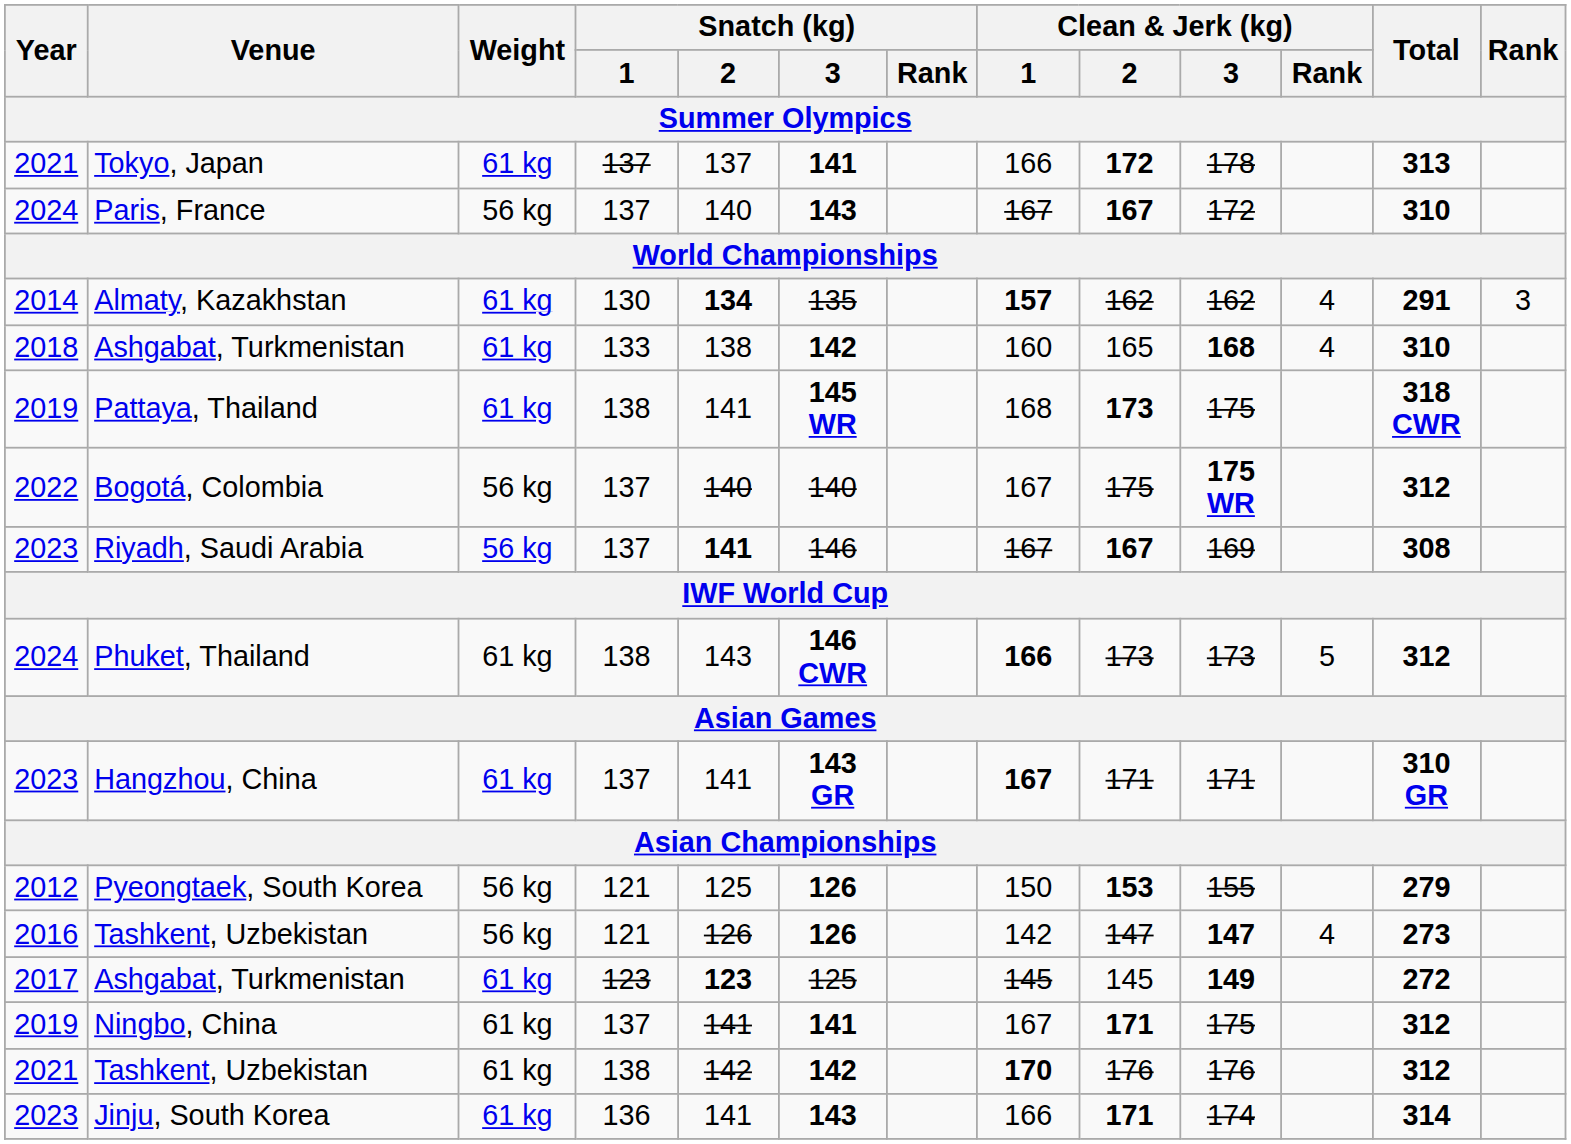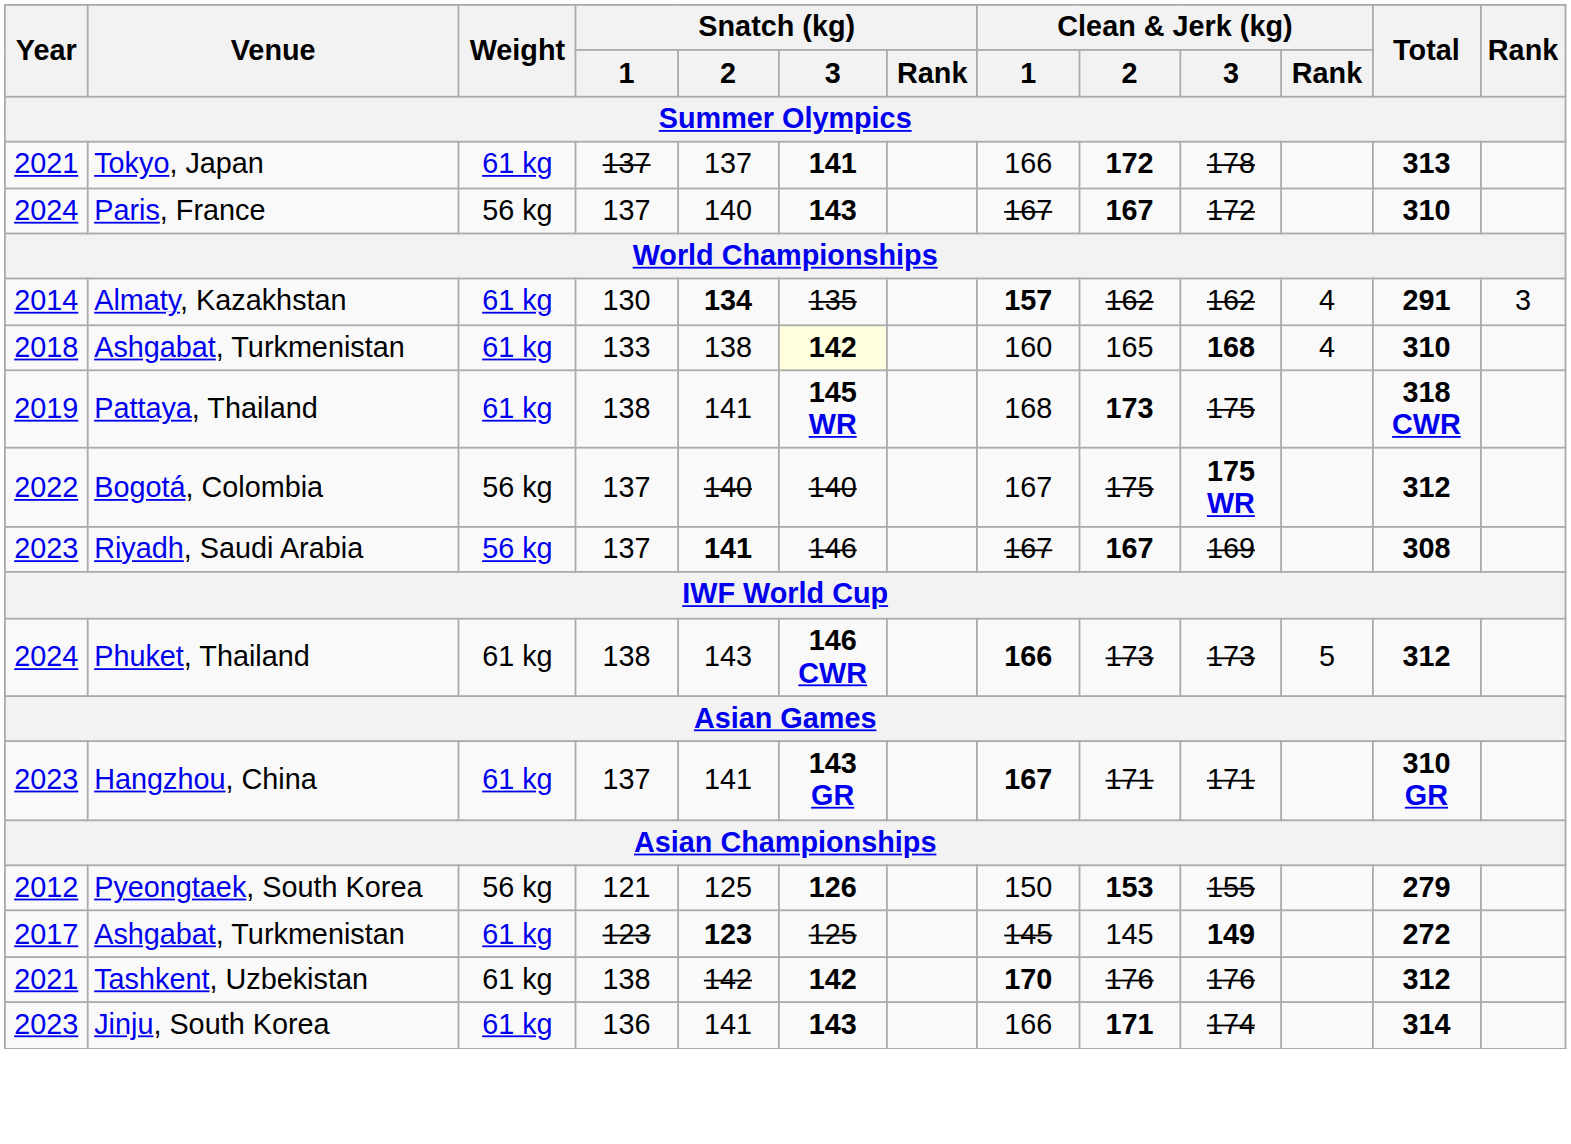 <table class="wikitable" style="text-align:center;">
 <tr>
 <th rowspan=2 width=40>Year</th>
 <th rowspan=2 width=250>Venue</th>
 <th rowspan=2 width=60>Weight</th>
 <th colspan=4>Snatch (kg)</th>
 <th colspan=4>Clean & Jerk (kg)</th>
 <th rowspan=2 width=60>Total</th>
 <th rowspan=2 width=40>Rank</th>
 </tr>
 <tr>
 <th width=60>1</th>
 <th width=60>2</th>
 <th width=60>3</th>
 <th width=45>Rank</th>
 <th width=60>1</th>
 <th width=60>2</th>
 <th width=60>3</th>
 <th width=45>Rank</th>
 </tr>
 <tr>
 <th colspan=13><a href='#'>Summer Olympics</a></th>
 </tr>
 <tr>
 <td><a href='#'>2021</a></td>
 <td align=left><a href='#'>Tokyo</a>, Japan</td>
 <td><a href='#'>61 kg</a></td>
 <td><s>137</s></td>
 <td>137</td>
 <td><strong>141</strong></td>
 <td></td>
 <td>166</td>
 <td><strong>172</strong> </td>
 <td><s>178 </s></td>
 <td></td>
 <td><strong>313</strong> </td>
 <td></td>
 </tr>
 <tr>
 <td><a href='#'>2024</a></td>
 <td align=left><a href='#'>Paris</a>, France</td>
 <td>56 kg</td>
 <td>137</td>
 <td>140</td>
 <td><strong>143</strong> </td>
 <td></td>
 <td><s>167</s></td>
 <td><strong>167</strong></td>
 <td><s>172</s></td>
 <td></td>
 <td><strong>310</strong></td>
 <td></td>
 </tr>
 <tr>
 <th colspan=13><a href='#'>World Championships</a></th>
 </tr>
 <tr>
 <td><a href='#'>2014</a></td>
 <td align=left><a href='#'>Almaty</a>, Kazakhstan</td>
 <td><a href='#'>61 kg</a></td>
 <td>130</td>
 <td><strong>134</strong></td>
 <td><s>135</s></td>
 <td></td>
 <td><strong>157</strong></td>
 <td><s>162</s></td>
 <td><s>162</s></td>
 <td>4</td>
 <td><strong>291</strong></td>
 <td>3</td>
 </tr>
 <tr>
 <td><a href='#'>2018</a></td>
 <td align=left><a href='#'>Ashgabat</a>, Turkmenistan</td>
 <td><a href='#'>61 kg</a></td>
 <td>133</td>
 <td>138</td>
-<td><strong>142</strong></td>
+<td style="background: lightyellow;"><strong>142</strong></td>
 <td></td>
 <td>160</td>
 <td>165</td>
 <td><strong>168</strong></td>
 <td>4</td>
 <td><strong>310</strong></td>
 <td></td>
 </tr>
 <tr>
 <td><a href='#'>2019</a></td>
 <td align=left><a href='#'>Pattaya</a>, Thailand</td>
 <td><a href='#'>61 kg</a></td>
 <td>138</td>
 <td>141</td>
 <td><strong>145 <a href='#'>WR</a></strong></td>
 <td></td>
 <td>168</td>
 <td><strong>173</strong></td>
 <td><s>175</s></td>
 <td></td>
 <td><strong>318 <a href='#'>CWR</a></strong></td>
 <td></td>
 </tr>
 <tr>
 <td><a href='#'>2022</a></td>
 <td align=left><a href='#'>Bogotá</a>, Colombia</td>
 <td>56 kg</td>
 <td>137</td>
 <td><s>140</s></td>
 <td><s>140</s></td>
 <td></td>
 <td>167</td>
 <td><s>175</s></td>
 <td><strong>175 <a href='#'>WR</a></strong></td>
 <td></td>
 <td><strong>312</strong></td>
 <td></td>
 </tr>
 <tr>
 <td><a href='#'>2023</a></td>
 <td align=left><a href='#'>Riyadh</a>, Saudi Arabia</td>
 <td><a href='#'>56 kg</a></td>
 <td>137</td>
 <td><strong>141</strong></td>
 <td><s>146</s></td>
 <td></td>
 <td><s>167</s></td>
 <td><strong>167</strong></td>
 <td><s>169</s></td>
 <td></td>
 <td><strong>308</strong></td>
 <td></td>
 </tr>
 <tr>
 <th colspan=13><a href='#'>IWF World Cup</a></th>
 </tr>
 <tr>
 <td><a href='#'>2024</a></td>
 <td align=left><a href='#'>Phuket</a>, Thailand</td>
 <td>61 kg</td>
 <td>138</td>
 <td>143</td>
 <td><strong>146 <a href='#'>CWR</a></strong></td>
 <td></td>
 <td><strong>166</strong></td>
 <td><s>173</s></td>
 <td><s>173</s></td>
 <td>5</td>
 <td><strong>312</strong></td>
 <td></td>
 </tr>
 <tr>
 <th colspan=13><a href='#'>Asian Games</a></th>
 </tr>
 <tr>
 <td><a href='#'>2023</a></td>
 <td align=left><a href='#'>Hangzhou</a>, China</td>
 <td><a href='#'>61 kg</a></td>
 <td>137</td>
 <td>141</td>
 <td><strong>143 <a href='#'>GR</a></strong></td>
 <td></td>
 <td><strong>167</strong></td>
 <td><s>171</s></td>
 <td><s>171</s></td>
 <td></td>
 <td><strong>310 <a href='#'>GR</a></strong></td>
 <td></td>
 </tr>
 <tr>
 <th colspan=13><a href='#'>Asian Championships</a></th>
 </tr>
 <tr>
 <td><a href='#'>2012</a></td>
 <td align=left><a href='#'>Pyeongtaek</a>, South Korea</td>
 <td>56 kg</td>
 <td>121</td>
 <td>125</td>
 <td><strong>126</strong></td>
 <td></td>
 <td>150</td>
 <td><strong>153</strong></td>
 <td><s>155</s></td>
 <td></td>
 <td><strong>279</strong></td>
 <td></td>
 </tr>
 <tr>
-<td><a href='#'>2016</a></td>
-<td align=left><a href='#'>Tashkent</a>, Uzbekistan</td>
-<td>56 kg</td>
-<td>121</td>
-<td><s>126</s></td>
-<td><strong>126</strong></td>
-<td></td>
-<td>142</td>
-<td><s>147</s></td>
-<td><strong>147</strong></td>
-<td>4</td>
-<td><strong>273</strong></td>
-<td></td>
-</tr>
-<tr>
 <td><a href='#'>2017</a></td>
 <td align=left><a href='#'>Ashgabat</a>, Turkmenistan</td>
 <td><a href='#'>61 kg</a></td>
 <td><s>123</s></td>
 <td><strong>123</strong></td>
 <td><s>125</s></td>
 <td></td>
 <td><s>145</s></td>
 <td>145</td>
 <td><strong>149</strong></td>
 <td></td>
 <td><strong>272</strong></td>
-<td></td>
-</tr>
-<tr>
-<td><a href='#'>2019</a></td>
-<td align=left><a href='#'>Ningbo</a>, China</td>
-<td>61 kg</td>
-<td>137</td>
-<td><s>141</s></td>
-<td><strong>141</strong></td>
-<td></td>
-<td>167</td>
-<td><strong>171</strong></td>
-<td><s>175</s></td>
-<td></td>
-<td><strong>312</strong></td>
 <td></td>
 </tr>
 <tr>
 <td><a href='#'>2021</a></td>
 <td align=left><a href='#'>Tashkent</a>, Uzbekistan</td>
 <td>61 kg</td>
 <td>138</td>
 <td><s>142</s></td>
 <td><strong>142</strong></td>
 <td></td>
 <td><strong>170</strong></td>
 <td><s>176</s></td>
 <td><s>176</s></td>
 <td></td>
 <td><strong>312</strong></td>
 <td></td>
 </tr>
 <tr>
 <td><a href='#'>2023</a></td>
 <td align=left><a href='#'>Jinju</a>, South Korea</td>
 <td><a href='#'>61 kg</a></td>
 <td>136</td>
 <td>141</td>
 <td><strong>143</strong></td>
 <td></td>
 <td>166</td>
 <td><strong>171</strong></td>
 <td><s>174</s></td>
 <td></td>
 <td><strong>314</strong></td>
 <td></td>
 </tr>
 </table>
